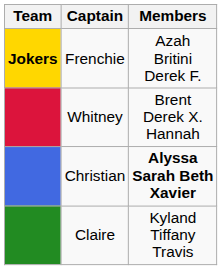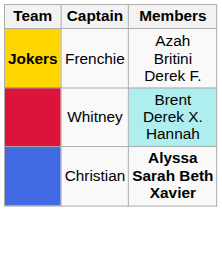 <table class="wikitable" style="text-align:center;">
 <tr>
 <th scope="col">Team</th>
 <th scope="col">Captain</th>
 <th scope="col">Members</th>
 </tr>
 <tr>
 <th scope="row" style="background:gold;">Jokers<br></th>
 <td>Frenchie</td>
 <td>Azah<br>Britini<br>Derek F.</td>
 </tr>
 <tr>
 <th scope="row" style="background:crimson;"><br></th>
 <td>Whitney</td>
-<td>Brent<br>Derek X.<br>Hannah</td>
+<td style="background: paleturquoise;">Brent<br>Derek X.<br>Hannah</td>
 </tr>
 <tr>
 <th scope="row" style="background:royalblue;"><br></th>
 <td>Christian</td>
 <td><strong>Alyssa<br>Sarah Beth<br>Xavier</strong></td>
 </tr>
-<tr>
-<th scope="row" style="background:forestgreen;"><br></th>
-<td>Claire</td>
-<td>Kyland<br>Tiffany<br>Travis</td>
-</tr>
 </table>
